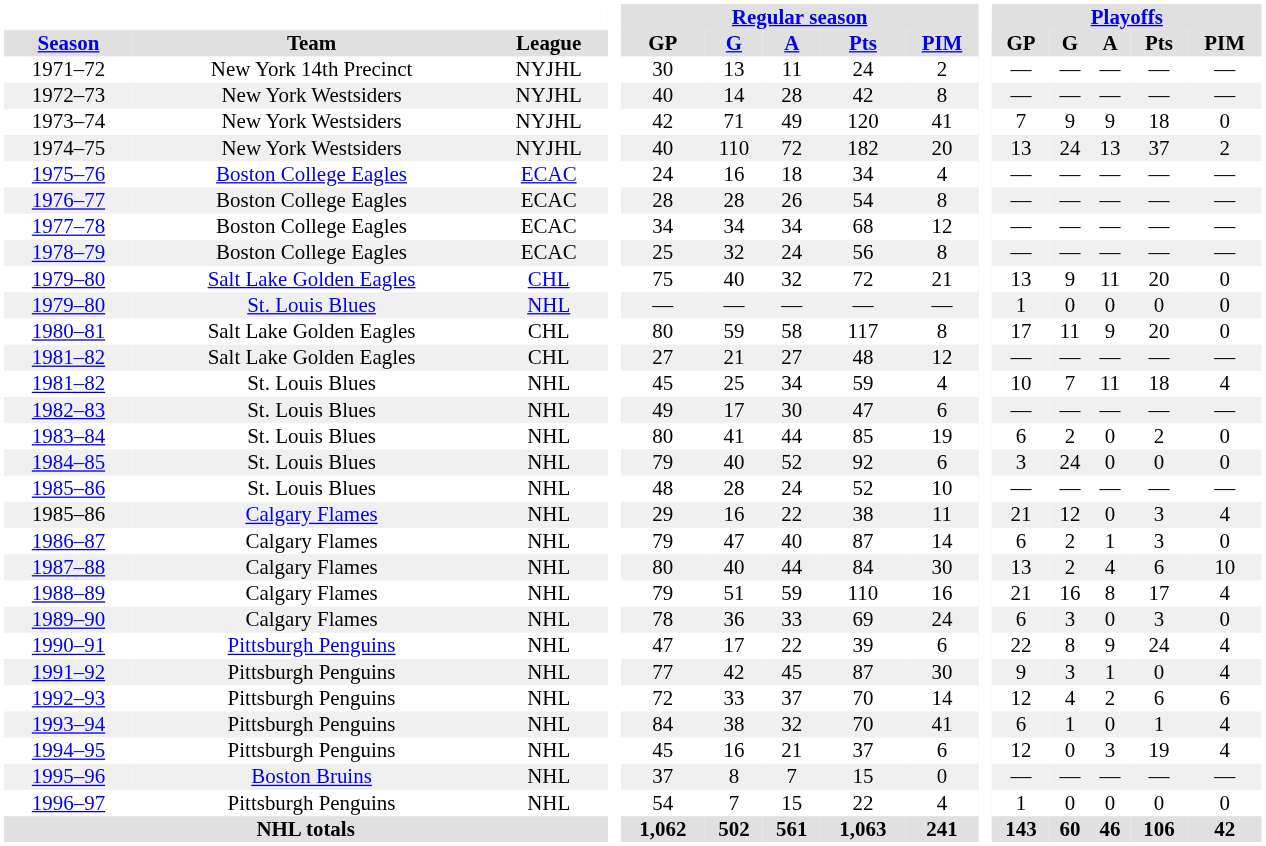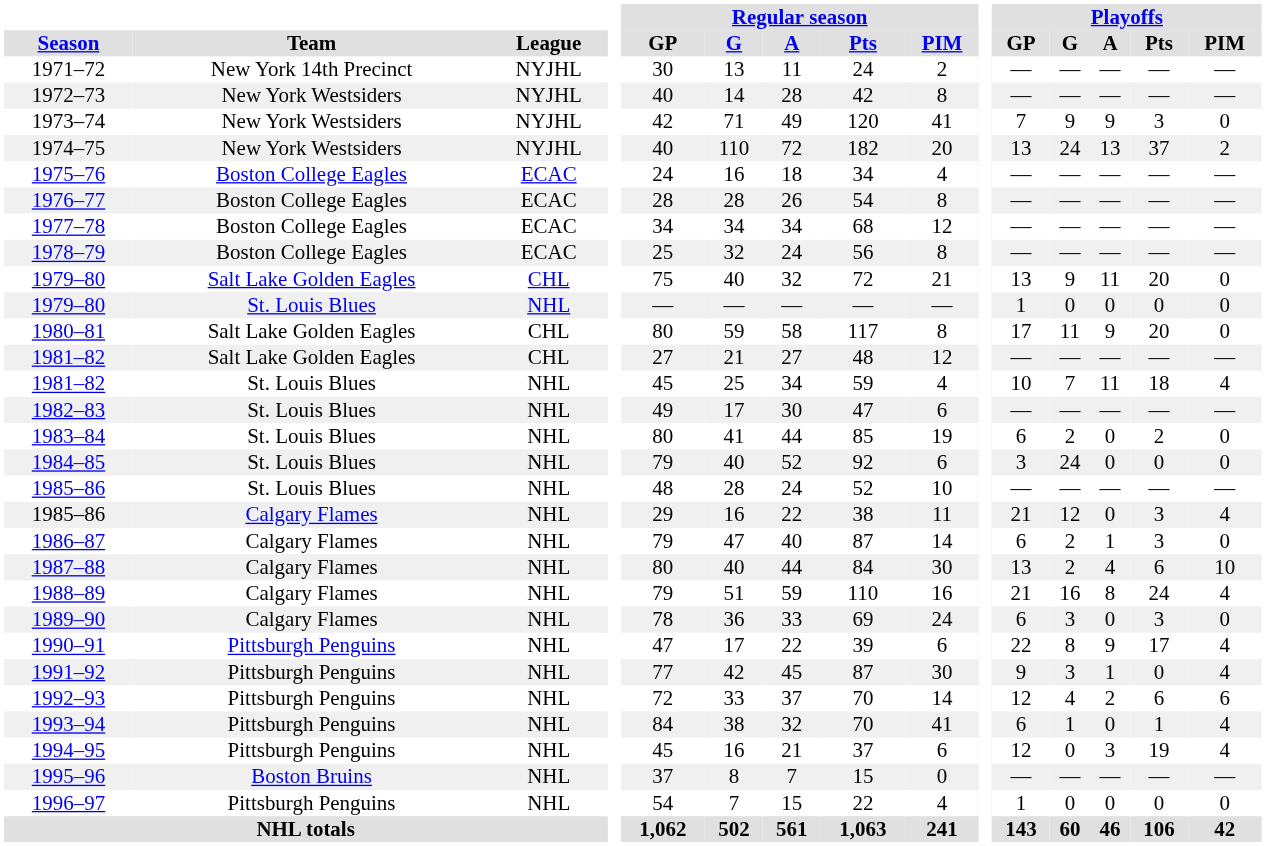 <table border="0" cellpadding="1" cellspacing="0" style="text-align:center; width:60em">
 <tr bgcolor="#e0e0e0">
 <th colspan="3" bgcolor="#ffffff"> </th>
 <th rowspan="99" bgcolor="#ffffff"> </th>
 <th colspan="5"><a href='#'>Regular season</a></th>
 <th rowspan="99" bgcolor="#ffffff"> </th>
 <th colspan="5"><a href='#'>Playoffs</a></th>
 </tr>
 <tr bgcolor="#e0e0e0">
 <th><a href='#'>Season</a></th>
 <th>Team</th>
 <th>League</th>
 <th>GP</th>
 <th><a href='#'>G</a></th>
 <th><a href='#'>A</a></th>
 <th><a href='#'>Pts</a></th>
 <th><a href='#'>PIM</a></th>
 <th>GP</th>
 <th>G</th>
 <th>A</th>
 <th>Pts</th>
 <th>PIM</th>
 </tr>
 <tr>
 <td>1971–72</td>
 <td>New York 14th Precinct</td>
 <td>NYJHL</td>
 <td>30</td>
 <td>13</td>
 <td>11</td>
 <td>24</td>
 <td>2</td>
 <td>—</td>
 <td>—</td>
 <td>—</td>
 <td>—</td>
 <td>—</td>
 </tr>
 <tr bgcolor="#f0f0f0">
 <td>1972–73</td>
 <td>New York Westsiders</td>
 <td>NYJHL</td>
 <td>40</td>
 <td>14</td>
 <td>28</td>
 <td>42</td>
 <td>8</td>
 <td>—</td>
 <td>—</td>
 <td>—</td>
 <td>—</td>
 <td>—</td>
 </tr>
 <tr>
 <td>1973–74</td>
 <td>New York Westsiders</td>
 <td>NYJHL</td>
 <td>42</td>
 <td>71</td>
 <td>49</td>
 <td>120</td>
 <td>41</td>
 <td>7</td>
 <td>9</td>
 <td>9</td>
-<td>18</td>
+<td>3</td>
 <td>0</td>
 </tr>
 <tr bgcolor="#f0f0f0">
 <td>1974–75</td>
 <td>New York Westsiders</td>
 <td>NYJHL</td>
 <td>40</td>
 <td>110</td>
 <td>72</td>
 <td>182</td>
 <td>20</td>
 <td>13</td>
 <td>24</td>
 <td>13</td>
 <td>37</td>
 <td>2</td>
 </tr>
 <tr>
 <td><a href='#'>1975–76</a></td>
 <td><a href='#'>Boston College Eagles</a></td>
 <td><a href='#'>ECAC</a></td>
 <td>24</td>
 <td>16</td>
 <td>18</td>
 <td>34</td>
 <td>4</td>
 <td>—</td>
 <td>—</td>
 <td>—</td>
 <td>—</td>
 <td>—</td>
 </tr>
 <tr bgcolor="#f0f0f0">
 <td><a href='#'>1976–77</a></td>
 <td>Boston College Eagles</td>
 <td>ECAC</td>
 <td>28</td>
 <td>28</td>
 <td>26</td>
 <td>54</td>
 <td>8</td>
 <td>—</td>
 <td>—</td>
 <td>—</td>
 <td>—</td>
 <td>—</td>
 </tr>
 <tr>
 <td><a href='#'>1977–78</a></td>
 <td>Boston College Eagles</td>
 <td>ECAC</td>
 <td>34</td>
 <td>34</td>
 <td>34</td>
 <td>68</td>
 <td>12</td>
 <td>—</td>
 <td>—</td>
 <td>—</td>
 <td>—</td>
 <td>—</td>
 </tr>
 <tr bgcolor="#f0f0f0">
 <td><a href='#'>1978–79</a></td>
 <td>Boston College Eagles</td>
 <td>ECAC</td>
 <td>25</td>
 <td>32</td>
 <td>24</td>
 <td>56</td>
 <td>8</td>
 <td>—</td>
 <td>—</td>
 <td>—</td>
 <td>—</td>
 <td>—</td>
 </tr>
 <tr>
 <td><a href='#'>1979–80</a></td>
 <td><a href='#'>Salt Lake Golden Eagles</a></td>
 <td><a href='#'>CHL</a></td>
 <td>75</td>
 <td>40</td>
 <td>32</td>
 <td>72</td>
 <td>21</td>
 <td>13</td>
 <td>9</td>
 <td>11</td>
 <td>20</td>
 <td>0</td>
 </tr>
 <tr bgcolor="#f0f0f0">
 <td><a href='#'>1979–80</a></td>
 <td><a href='#'>St. Louis Blues</a></td>
 <td><a href='#'>NHL</a></td>
 <td>—</td>
 <td>—</td>
 <td>—</td>
 <td>—</td>
 <td>—</td>
 <td>1</td>
 <td>0</td>
 <td>0</td>
 <td>0</td>
 <td>0</td>
 </tr>
 <tr>
 <td><a href='#'>1980–81</a></td>
 <td>Salt Lake Golden Eagles</td>
 <td>CHL</td>
 <td>80</td>
 <td>59</td>
 <td>58</td>
 <td>117</td>
 <td>8</td>
 <td>17</td>
 <td>11</td>
 <td>9</td>
 <td>20</td>
 <td>0</td>
 </tr>
 <tr bgcolor="#f0f0f0">
 <td><a href='#'>1981–82</a></td>
 <td>Salt Lake Golden Eagles</td>
 <td>CHL</td>
 <td>27</td>
 <td>21</td>
 <td>27</td>
 <td>48</td>
 <td>12</td>
 <td>—</td>
 <td>—</td>
 <td>—</td>
 <td>—</td>
 <td>—</td>
 </tr>
 <tr>
 <td><a href='#'>1981–82</a></td>
 <td>St. Louis Blues</td>
 <td>NHL</td>
 <td>45</td>
 <td>25</td>
 <td>34</td>
 <td>59</td>
 <td>4</td>
 <td>10</td>
 <td>7</td>
 <td>11</td>
 <td>18</td>
 <td>4</td>
 </tr>
 <tr bgcolor="#f0f0f0">
 <td><a href='#'>1982–83</a></td>
 <td>St. Louis Blues</td>
 <td>NHL</td>
 <td>49</td>
 <td>17</td>
 <td>30</td>
 <td>47</td>
 <td>6</td>
 <td>—</td>
 <td>—</td>
 <td>—</td>
 <td>—</td>
 <td>—</td>
 </tr>
 <tr>
 <td><a href='#'>1983–84</a></td>
 <td>St. Louis Blues</td>
 <td>NHL</td>
 <td>80</td>
 <td>41</td>
 <td>44</td>
 <td>85</td>
 <td>19</td>
 <td>6</td>
 <td>2</td>
 <td>0</td>
 <td>2</td>
 <td>0</td>
 </tr>
 <tr bgcolor="#f0f0f0">
 <td><a href='#'>1984–85</a></td>
 <td>St. Louis Blues</td>
 <td>NHL</td>
 <td>79</td>
 <td>40</td>
 <td>52</td>
 <td>92</td>
 <td>6</td>
 <td>3</td>
 <td>24</td>
 <td>0</td>
 <td>0</td>
 <td>0</td>
 </tr>
 <tr>
 <td><a href='#'>1985–86</a></td>
 <td>St. Louis Blues</td>
 <td>NHL</td>
 <td>48</td>
 <td>28</td>
 <td>24</td>
 <td>52</td>
 <td>10</td>
 <td>—</td>
 <td>—</td>
 <td>—</td>
 <td>—</td>
 <td>—</td>
 </tr>
 <tr bgcolor="#f0f0f0">
 <td>1985–86</td>
 <td><a href='#'>Calgary Flames</a></td>
 <td>NHL</td>
 <td>29</td>
 <td>16</td>
 <td>22</td>
 <td>38</td>
 <td>11</td>
 <td>21</td>
 <td>12</td>
 <td>0</td>
 <td>3</td>
 <td>4</td>
 </tr>
 <tr>
 <td><a href='#'>1986–87</a></td>
 <td>Calgary Flames</td>
 <td>NHL</td>
 <td>79</td>
 <td>47</td>
 <td>40</td>
 <td>87</td>
 <td>14</td>
 <td>6</td>
 <td>2</td>
 <td>1</td>
 <td>3</td>
 <td>0</td>
 </tr>
 <tr bgcolor="#f0f0f0">
 <td><a href='#'>1987–88</a></td>
 <td>Calgary Flames</td>
 <td>NHL</td>
 <td>80</td>
 <td>40</td>
 <td>44</td>
 <td>84</td>
 <td>30</td>
 <td>13</td>
 <td>2</td>
 <td>4</td>
 <td>6</td>
 <td>10</td>
 </tr>
 <tr>
 <td><a href='#'>1988–89</a></td>
 <td>Calgary Flames</td>
 <td>NHL</td>
 <td>79</td>
 <td>51</td>
 <td>59</td>
 <td>110</td>
 <td>16</td>
 <td>21</td>
 <td>16</td>
 <td>8</td>
-<td>17</td>
+<td>24</td>
 <td>4</td>
 </tr>
 <tr bgcolor="#f0f0f0">
 <td><a href='#'>1989–90</a></td>
 <td>Calgary Flames</td>
 <td>NHL</td>
 <td>78</td>
 <td>36</td>
 <td>33</td>
 <td>69</td>
 <td>24</td>
 <td>6</td>
 <td>3</td>
 <td>0</td>
 <td>3</td>
 <td>0</td>
 </tr>
 <tr>
 <td><a href='#'>1990–91</a></td>
 <td><a href='#'>Pittsburgh Penguins</a></td>
 <td>NHL</td>
 <td>47</td>
 <td>17</td>
 <td>22</td>
 <td>39</td>
 <td>6</td>
 <td>22</td>
 <td>8</td>
 <td>9</td>
-<td>24</td>
+<td>17</td>
 <td>4</td>
 </tr>
 <tr bgcolor="#f0f0f0">
 <td><a href='#'>1991–92</a></td>
 <td>Pittsburgh Penguins</td>
 <td>NHL</td>
 <td>77</td>
 <td>42</td>
 <td>45</td>
 <td>87</td>
 <td>30</td>
 <td>9</td>
 <td>3</td>
 <td>1</td>
 <td>0</td>
 <td>4</td>
 </tr>
 <tr>
 <td><a href='#'>1992–93</a></td>
 <td>Pittsburgh Penguins</td>
 <td>NHL</td>
 <td>72</td>
 <td>33</td>
 <td>37</td>
 <td>70</td>
 <td>14</td>
 <td>12</td>
 <td>4</td>
 <td>2</td>
 <td>6</td>
 <td>6</td>
 </tr>
 <tr bgcolor="#f0f0f0">
 <td><a href='#'>1993–94</a></td>
 <td>Pittsburgh Penguins</td>
 <td>NHL</td>
 <td>84</td>
 <td>38</td>
 <td>32</td>
 <td>70</td>
 <td>41</td>
 <td>6</td>
 <td>1</td>
 <td>0</td>
 <td>1</td>
 <td>4</td>
 </tr>
 <tr>
 <td><a href='#'>1994–95</a></td>
 <td>Pittsburgh Penguins</td>
 <td>NHL</td>
 <td>45</td>
 <td>16</td>
 <td>21</td>
 <td>37</td>
 <td>6</td>
 <td>12</td>
 <td>0</td>
 <td>3</td>
 <td>19</td>
 <td>4</td>
 </tr>
 <tr bgcolor="#f0f0f0">
 <td><a href='#'>1995–96</a></td>
 <td><a href='#'>Boston Bruins</a></td>
 <td>NHL</td>
 <td>37</td>
 <td>8</td>
 <td>7</td>
 <td>15</td>
 <td>0</td>
 <td>—</td>
 <td>—</td>
 <td>—</td>
 <td>—</td>
 <td>—</td>
 </tr>
 <tr>
 <td><a href='#'>1996–97</a></td>
 <td>Pittsburgh Penguins</td>
 <td>NHL</td>
 <td>54</td>
 <td>7</td>
 <td>15</td>
 <td>22</td>
 <td>4</td>
 <td>1</td>
 <td>0</td>
 <td>0</td>
 <td>0</td>
 <td>0</td>
 </tr>
 <tr bgcolor="#e0e0e0">
 <th colspan="3">NHL totals</th>
 <th>1,062</th>
 <th>502</th>
 <th>561</th>
 <th>1,063</th>
 <th>241</th>
 <th>143</th>
 <th>60</th>
 <th>46</th>
 <th>106</th>
 <th>42</th>
 </tr>
 </table>
